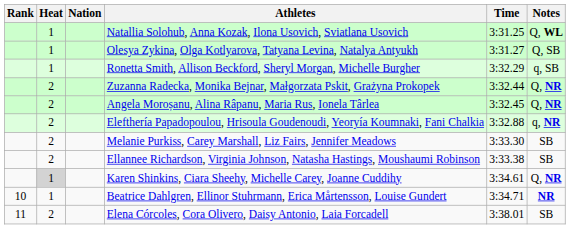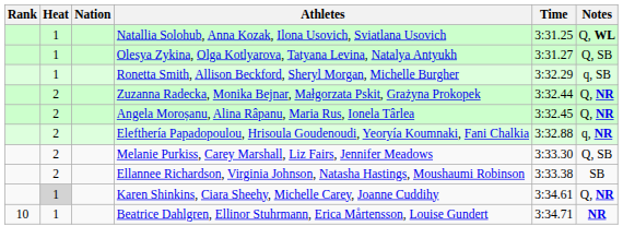 <table class="wikitable sortable" style="text-align:center">
 <tr>
 <th>Rank</th>
 <th>Heat</th>
 <th>Nation</th>
 <th>Athletes</th>
 <th>Time</th>
 <th>Notes</th>
 </tr>
 <tr bgcolor=ccffcc>
 <td></td>
 <td>1</td>
 <td align=left></td>
 <td align=left><a href='#'>Natallia Solohub</a>, <a href='#'>Anna Kozak</a>, <a href='#'>Ilona Usovich</a>, <a href='#'>Sviatlana Usovich</a></td>
 <td>3:31.25</td>
 <td>Q, <strong>WL</strong></td>
 </tr>
 <tr bgcolor=ccffcc>
 <td></td>
 <td>1</td>
 <td align=left></td>
 <td align=left><a href='#'>Olesya Zykina</a>, <a href='#'>Olga Kotlyarova</a>, <a href='#'>Tatyana Levina</a>, <a href='#'>Natalya Antyukh</a></td>
 <td>3:31.27</td>
 <td>Q, SB</td>
 </tr>
 <tr bgcolor=ddffdd>
 <td></td>
 <td>1</td>
 <td align=left></td>
 <td align=left><a href='#'>Ronetta Smith</a>, <a href='#'>Allison Beckford</a>, <a href='#'>Sheryl Morgan</a>, <a href='#'>Michelle Burgher</a></td>
 <td>3:32.29</td>
 <td>q, SB</td>
 </tr>
 <tr bgcolor=ccffcc>
 <td></td>
 <td>2</td>
 <td align=left></td>
 <td align=left><a href='#'>Zuzanna Radecka</a>, <a href='#'>Monika Bejnar</a>, <a href='#'>Małgorzata Pskit</a>, <a href='#'>Grażyna Prokopek</a></td>
 <td>3:32.44</td>
 <td>Q, <strong><a href='#'>NR</a></strong></td>
 </tr>
 <tr bgcolor=ccffcc>
 <td></td>
 <td>2</td>
 <td align=left></td>
 <td align=left><a href='#'>Angela Moroșanu</a>, <a href='#'>Alina Râpanu</a>, <a href='#'>Maria Rus</a>, <a href='#'>Ionela Târlea</a></td>
 <td>3:32.45</td>
 <td>Q, <strong><a href='#'>NR</a></strong></td>
 </tr>
 <tr bgcolor=ddffdd>
 <td></td>
 <td>2</td>
 <td align=left></td>
 <td align=left><a href='#'>Elefthería Papadopoulou</a>, <a href='#'>Hrisoula Goudenoudi</a>, <a href='#'>Yeoryía Koumnaki</a>, <a href='#'>Fani Chalkia</a></td>
 <td>3:32.88</td>
 <td>q, <strong><a href='#'>NR</a></strong></td>
 </tr>
 <tr>
 <td></td>
 <td>2</td>
 <td align=left></td>
 <td align=left><a href='#'>Melanie Purkiss</a>, <a href='#'>Carey Marshall</a>, <a href='#'>Liz Fairs</a>, <a href='#'>Jennifer Meadows</a></td>
 <td>3:33.30</td>
-<td>SB</td>
+<td>Q, SB</td>
 </tr>
 <tr>
 <td></td>
 <td>2</td>
 <td align=left></td>
 <td align=left><a href='#'>Ellannee Richardson</a>, <a href='#'>Virginia Johnson</a>, <a href='#'>Natasha Hastings</a>, <a href='#'>Moushaumi Robinson</a></td>
 <td>3:33.38</td>
 <td>SB</td>
 </tr>
 <tr>
 <td></td>
 <td style="background: lightgrey;">1</td>
 <td align=left></td>
 <td align=left><a href='#'>Karen Shinkins</a>, <a href='#'>Ciara Sheehy</a>, <a href='#'>Michelle Carey</a>, <a href='#'>Joanne Cuddihy</a></td>
 <td>3:34.61</td>
 <td>Q, <strong><a href='#'>NR</a></strong></td>
 </tr>
 <tr>
 <td>10</td>
 <td>1</td>
 <td align=left></td>
 <td align=left><a href='#'>Beatrice Dahlgren</a>, <a href='#'>Ellinor Stuhrmann</a>, <a href='#'>Erica Mårtensson</a>, <a href='#'>Louise Gundert</a></td>
 <td>3:34.71</td>
 <td><strong><a href='#'>NR</a></strong></td>
 </tr>
-<tr>
-<td>11</td>
-<td>2</td>
-<td align=left></td>
-<td align=left><a href='#'>Elena Córcoles</a>, <a href='#'>Cora Olivero</a>, <a href='#'>Daisy Antonio</a>, <a href='#'>Laia Forcadell</a></td>
-<td>3:38.01</td>
-<td>SB</td>
-</tr>
 </table>
